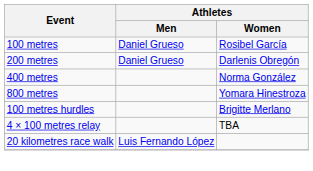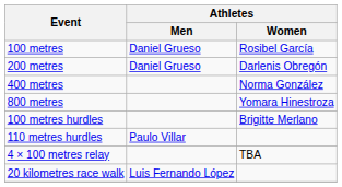 <table class=wikitable style="font-size:90%">
 <tr>
 <th rowspan=2>Event</th>
 <th colspan=2>Athletes</th>
 </tr>
 <tr>
 <th>Men</th>
 <th>Women</th>
 </tr>
 <tr>
 <td><a href='#'>100 metres</a></td>
 <td><a href='#'>Daniel Grueso</a></td>
 <td><a href='#'>Rosibel García</a></td>
 </tr>
 <tr>
 <td><a href='#'>200 metres</a></td>
 <td><a href='#'>Daniel Grueso</a></td>
 <td><a href='#'>Darlenis Obregón</a></td>
 </tr>
 <tr>
 <td><a href='#'>400 metres</a></td>
 <td></td>
 <td><a href='#'>Norma González</a></td>
 </tr>
 <tr>
 <td><a href='#'>800 metres</a></td>
 <td></td>
 <td><a href='#'>Yomara Hinestroza</a></td>
 </tr>
 <tr>
 <td><a href='#'>100 metres hurdles</a></td>
 <td></td>
 <td><a href='#'>Brigitte Merlano</a></td>
 </tr>
 <tr>
+<td><a href='#'>110 metres hurdles</a></td>
+<td><a href='#'>Paulo Villar</a></td>
+<td></td>
+</tr>
+<tr>
 <td><a href='#'>4 × 100 metres relay</a></td>
 <td></td>
 <td>TBA</td>
 </tr>
 <tr>
 <td><a href='#'>20 kilometres race walk</a></td>
 <td><a href='#'>Luis Fernando López</a></td>
 <td></td>
 </tr>
 <tr>
 </tr>
 </table>
